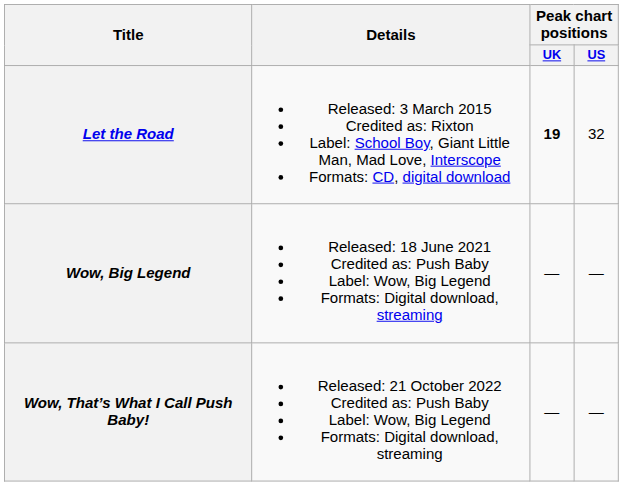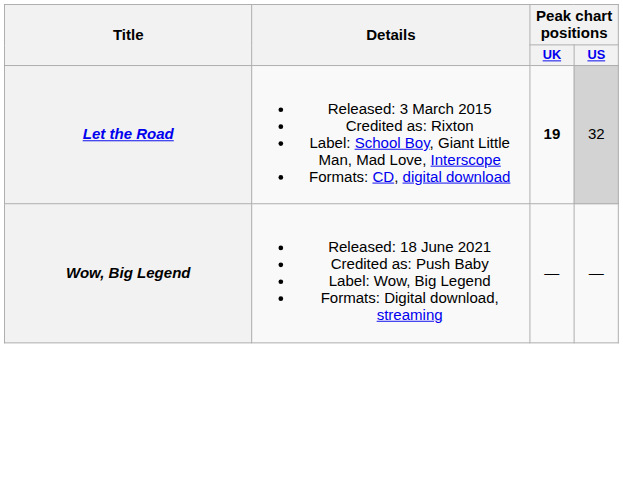 <table class="wikitable plainrowheaders" style="text-align:center;">
 <tr>
 <th scope="col" rowspan="2" style="width:16em;">Title</th>
 <th scope="col" rowspan="2" style="width:18em;">Details</th>
 <th scope="col" colspan="2">Peak chart positions</th>
 </tr>
 <tr>
 <th scope="col" style="width:3em;font-size:85%;"><a href='#'>UK</a><br></th>
 <th scope="col" style="width:3em;font-size:85%;"><a href='#'>US</a><br></th>
 </tr>
 <tr>
 <th scope="row"><em><a href='#'>Let the Road</a></em></th>
 <td><br><ul><li>Released: 3 March 2015</li><li>Credited as: Rixton</li><li>Label: <a href='#'>School Boy</a>, Giant Little Man, Mad Love, <a href='#'>Interscope</a></li><li>Formats: <a href='#'>CD</a>, <a href='#'>digital download</a></li></ul></td>
 <td><strong>19</strong></td>
-<td>32</td>
+<td style="background: lightgrey;">32</td>
 </tr>
 <tr>
 <th scope="row"><em>Wow, Big Legend</em></th>
 <td><br><ul><li>Released: 18 June 2021</li><li>Credited as: Push Baby</li><li>Label: Wow, Big Legend</li><li>Formats: Digital download, <a href='#'>streaming</a></li></ul></td>
 <td>—</td>
 <td>—</td>
 </tr>
-<tr>
-<th scope="row"><em>Wow, That’s What I Call Push Baby!</em></th>
-<td><br><ul><li>Released: 21 October 2022</li><li>Credited as: Push Baby</li><li>Label: Wow, Big Legend</li><li>Formats: Digital download, streaming</li></ul></td>
-<td>—</td>
-<td>—</td>
-</tr>
 </table>
